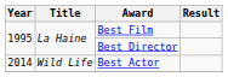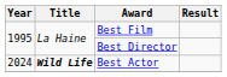 <table class="wikitable">
 <tr>
 <th>Year</th>
 <th>Title</th>
 <th>Award</th>
 <th>Result</th>
 </tr>
 <tr>
 <td rowspan=2>1995</td>
 <td rowspan=2><em>La Haine</em></td>
 <td><a href='#'>Best Film</a></td>
 <td></td>
 </tr>
 <tr>
 <td><a href='#'>Best Director</a></td>
 <td></td>
 </tr>
 <tr>
-<td>2014</td>
-<td><em>Wild Life</em></td>
+<td>2024</td>
+<td><strong><em>Wild Life</em></strong></td>
 <td><a href='#'>Best Actor</a></td>
 <td></td>
 </tr>
 <tr>
 </tr>
 </table>
